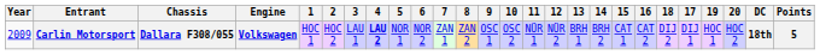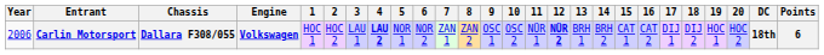 <table class="wikitable" style="text-align:center; font-size:85%">
 <tr>
 <th>Year</th>
 <th>Entrant</th>
 <th>Chassis</th>
 <th>Engine</th>
 <th>1</th>
 <th>2</th>
 <th>3</th>
 <th>4</th>
 <th>5</th>
 <th>6</th>
 <th>7</th>
 <th>8</th>
 <th>9</th>
 <th>10</th>
 <th>11</th>
 <th>12</th>
 <th>13</th>
 <th>14</th>
 <th>15</th>
 <th>16</th>
+<th>17</th>
 <th>18</th>
-<th>17</th>
 <th>19</th>
 <th>20</th>
 <th>DC</th>
 <th>Points</th>
 </tr>
 <tr>
-<td><a href='#'>2009</a></td>
+<td><a href='#'>2006</a></td>
 <th nowrap><a href='#'>Carlin Motorsport</a></th>
 <th nowrap><a href='#'>Dallara</a> F308/055</th>
 <th><a href='#'>Volkswagen</a></th>
 <td style="background:#EFCFFF;"><a href='#'>HOC<br>1</a><br></td>
 <td style="background:#EFCFFF;"><a href='#'>HOC<br>2</a><br></td>
 <td style="background:#CFCFFF;"><a href='#'>LAU<br>1</a><br></td>
 <td style="background:#CFCFFF;"><strong><a href='#'>LAU<br>2</a><br></strong></td>
 <td style="background:#CFCFFF;"><a href='#'>NOR<br>1</a><br></td>
 <td style="background:#CFCFFF;"><a href='#'>NOR<br>2</a><br></td>
 <td style="background:#DFFFDF;"><a href='#'>ZAN<br>1</a><br></td>
 <td style="background:#FFDF9F;"><a href='#'>ZAN<br>2</a><br></td>
 <td style="background:#CFCFFF;"><a href='#'>OSC<br>1</a><br></td>
 <td style="background:#CFCFFF;"><a href='#'>OSC<br>2</a><br></td>
 <td style="background:#CFCFFF;"><a href='#'>NÜR<br>1</a><br></td>
-<td style="background:#CFCFFF;"><a href='#'>NÜR<br>2</a><br></td>
+<td style="background:#CFCFFF;"><strong><a href='#'>NÜR<br>2</a><br></strong></td>
 <td style="background:#CFCFFF;"><a href='#'>BRH<br>1</a><br></td>
 <td style="background:#CFCFFF;"><a href='#'>BRH<br>2</a><br></td>
 <td style="background:#CFCFFF;"><a href='#'>CAT<br>1</a><br></td>
 <td style="background:#CFCFFF;"><a href='#'>CAT<br>2</a><br></td>
+<td style="background:#EFCFFF;"><a href='#'>DIJ<br>1</a><br></td>
 <td style="background:#EFCFFF;"><a href='#'>DIJ<br>2</a><br></td>
-<td style="background:#EFCFFF;"><a href='#'>DIJ<br>1</a><br></td>
 <td style="background:#EFCFFF;"><a href='#'>HOC<br>1</a><br></td>
 <td style="background:#CFCFFF;"><a href='#'>HOC<br>2</a><br></td>
 <th>18th</th>
-<th>5</th>
+<th>6</th>
 </tr>
 </table>
